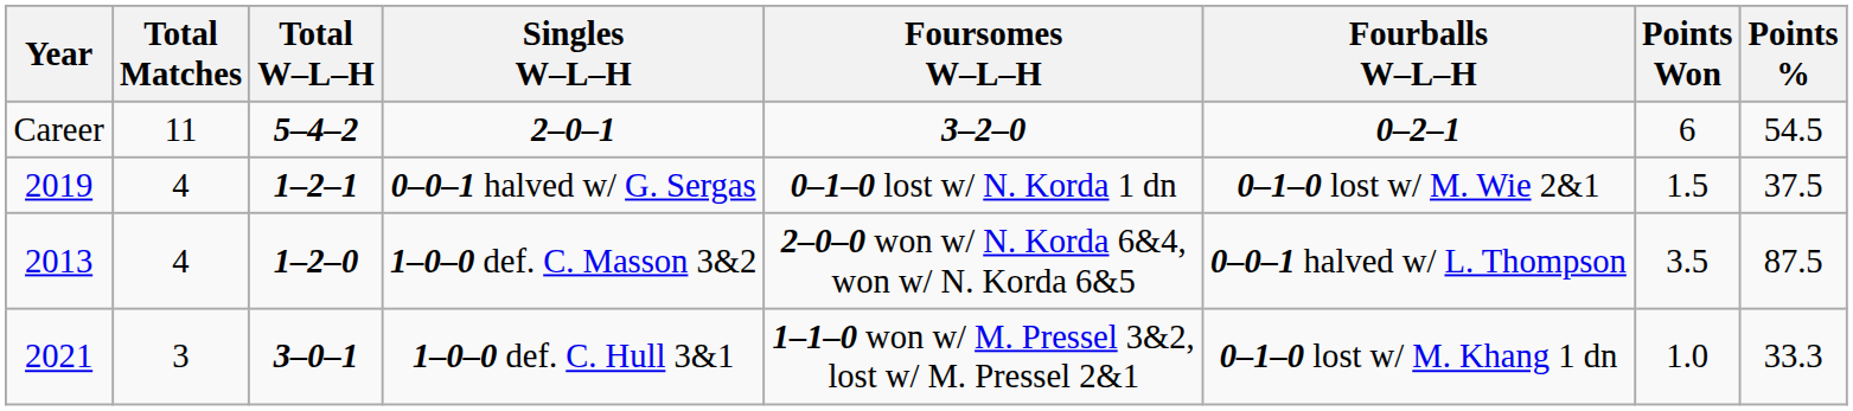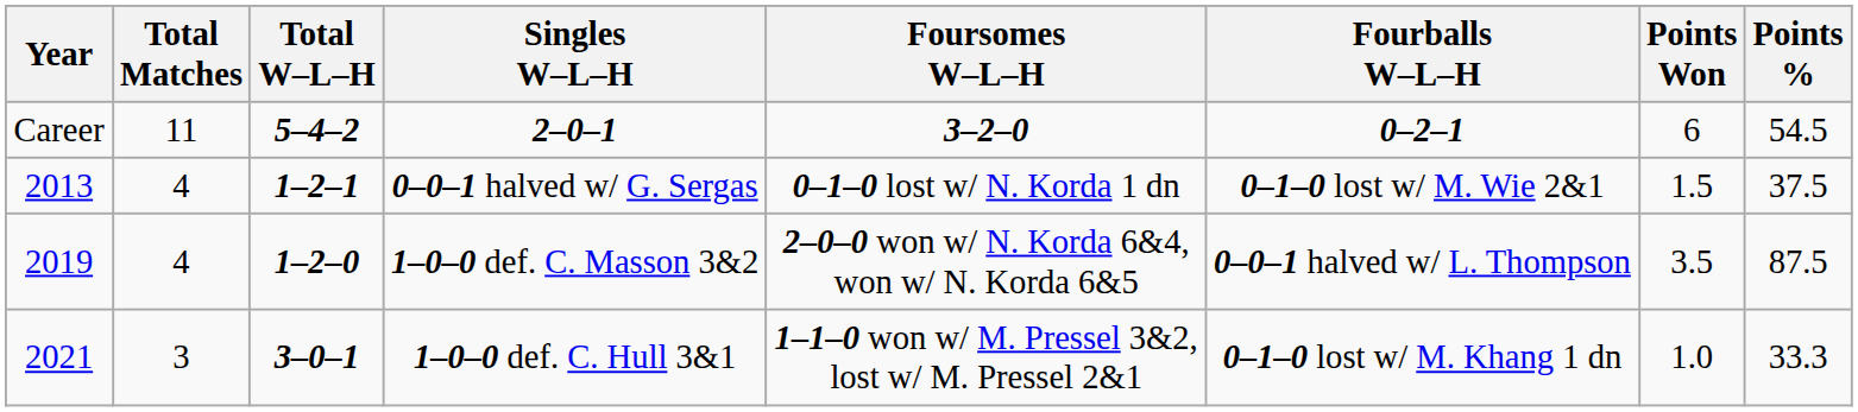 <table class="wikitable" style="text-align:center; font-size: 95%;">
 <tr>
 <th>Year</th>
 <th>Total<br>Matches</th>
 <th>Total<br>W–L–H</th>
 <th>Singles<br>W–L–H</th>
 <th>Foursomes<br>W–L–H</th>
 <th>Fourballs<br>W–L–H</th>
 <th>Points<br>Won</th>
 <th>Points<br>%</th>
 </tr>
 <tr>
 <td>Career</td>
 <td>11</td>
 <td><strong><em>5–4–2</em></strong></td>
 <td><strong><em>2–0–1</em></strong></td>
 <td><strong><em>3–2–0</em></strong></td>
 <td><strong><em>0–2–1</em></strong></td>
 <td>6</td>
 <td>54.5</td>
 </tr>
 <tr>
-<td><a href='#'>2019</a></td>
+<td><a href='#'>2013</a></td>
 <td>4</td>
 <td><strong><em>1–2–1</em></strong></td>
 <td><strong><em>0–0–1</em></strong> halved w/ <a href='#'>G. Sergas</a></td>
 <td><strong><em>0–1–0</em></strong> lost w/ <a href='#'>N. Korda</a> 1 dn</td>
 <td><strong><em>0–1–0</em></strong> lost w/ <a href='#'>M. Wie</a> 2&1</td>
 <td>1.5</td>
 <td>37.5</td>
 </tr>
 <tr>
-<td><a href='#'>2013</a></td>
+<td><a href='#'>2019</a></td>
 <td>4</td>
 <td><strong><em>1–2–0</em></strong></td>
 <td><strong><em>1–0–0</em></strong> def. <a href='#'>C. Masson</a> 3&2</td>
 <td><strong><em>2–0–0</em></strong> won w/ <a href='#'>N. Korda</a> 6&4,<br>won w/ N. Korda 6&5</td>
 <td><strong><em>0–0–1</em></strong> halved w/ <a href='#'>L. Thompson</a></td>
 <td>3.5</td>
 <td>87.5</td>
 </tr>
 <tr>
 <td><a href='#'>2021</a></td>
 <td>3</td>
 <td><strong><em>3–0–1</em></strong></td>
 <td><strong><em>1–0–0</em></strong> def. <a href='#'>C. Hull</a> 3&1</td>
 <td><strong><em>1–1–0</em></strong> won w/ <a href='#'>M. Pressel</a> 3&2,<br>lost w/ M. Pressel 2&1</td>
 <td><strong><em>0–1–0</em></strong> lost w/ <a href='#'>M. Khang</a> 1 dn</td>
 <td>1.0</td>
 <td>33.3</td>
 </tr>
 </table>
